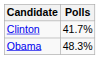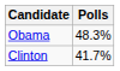 <table class="wikitable sortable floatright">
 <tr>
 <th>Candidate</th>
 <th>Polls</th>
 </tr>
 <tr>
+<td><a href='#'>Obama</a></td>
+<td>48.3%</td>
+</tr>
+<tr>
 <td><a href='#'>Clinton</a></td>
 <td>41.7%</td>
 </tr>
-<tr>
-<td><a href='#'>Obama</a></td>
-<td>48.3%</td>
-</tr>
 </table>
